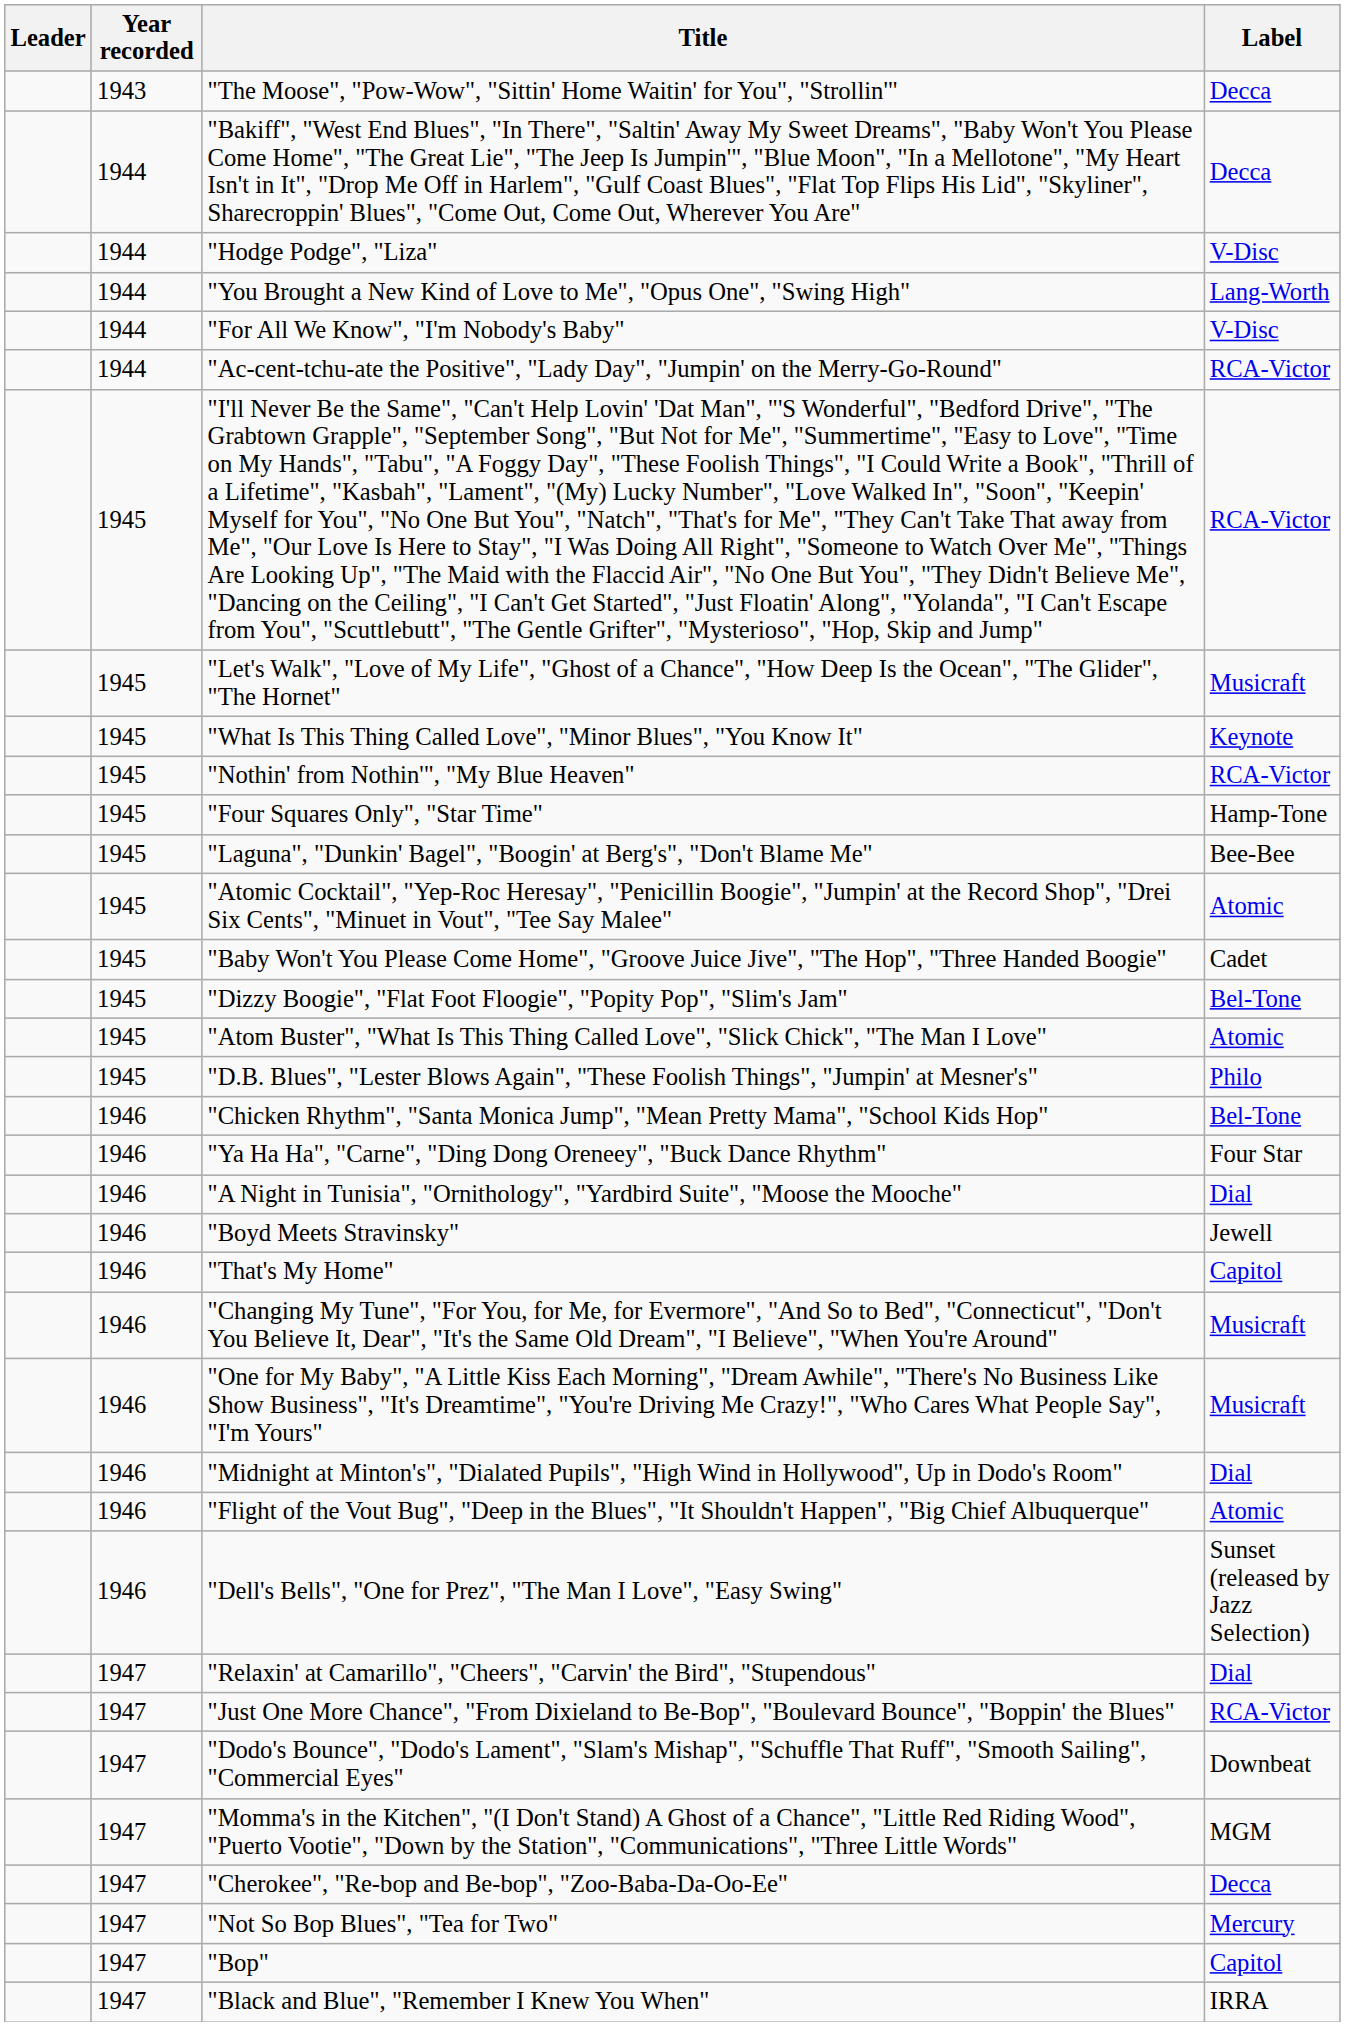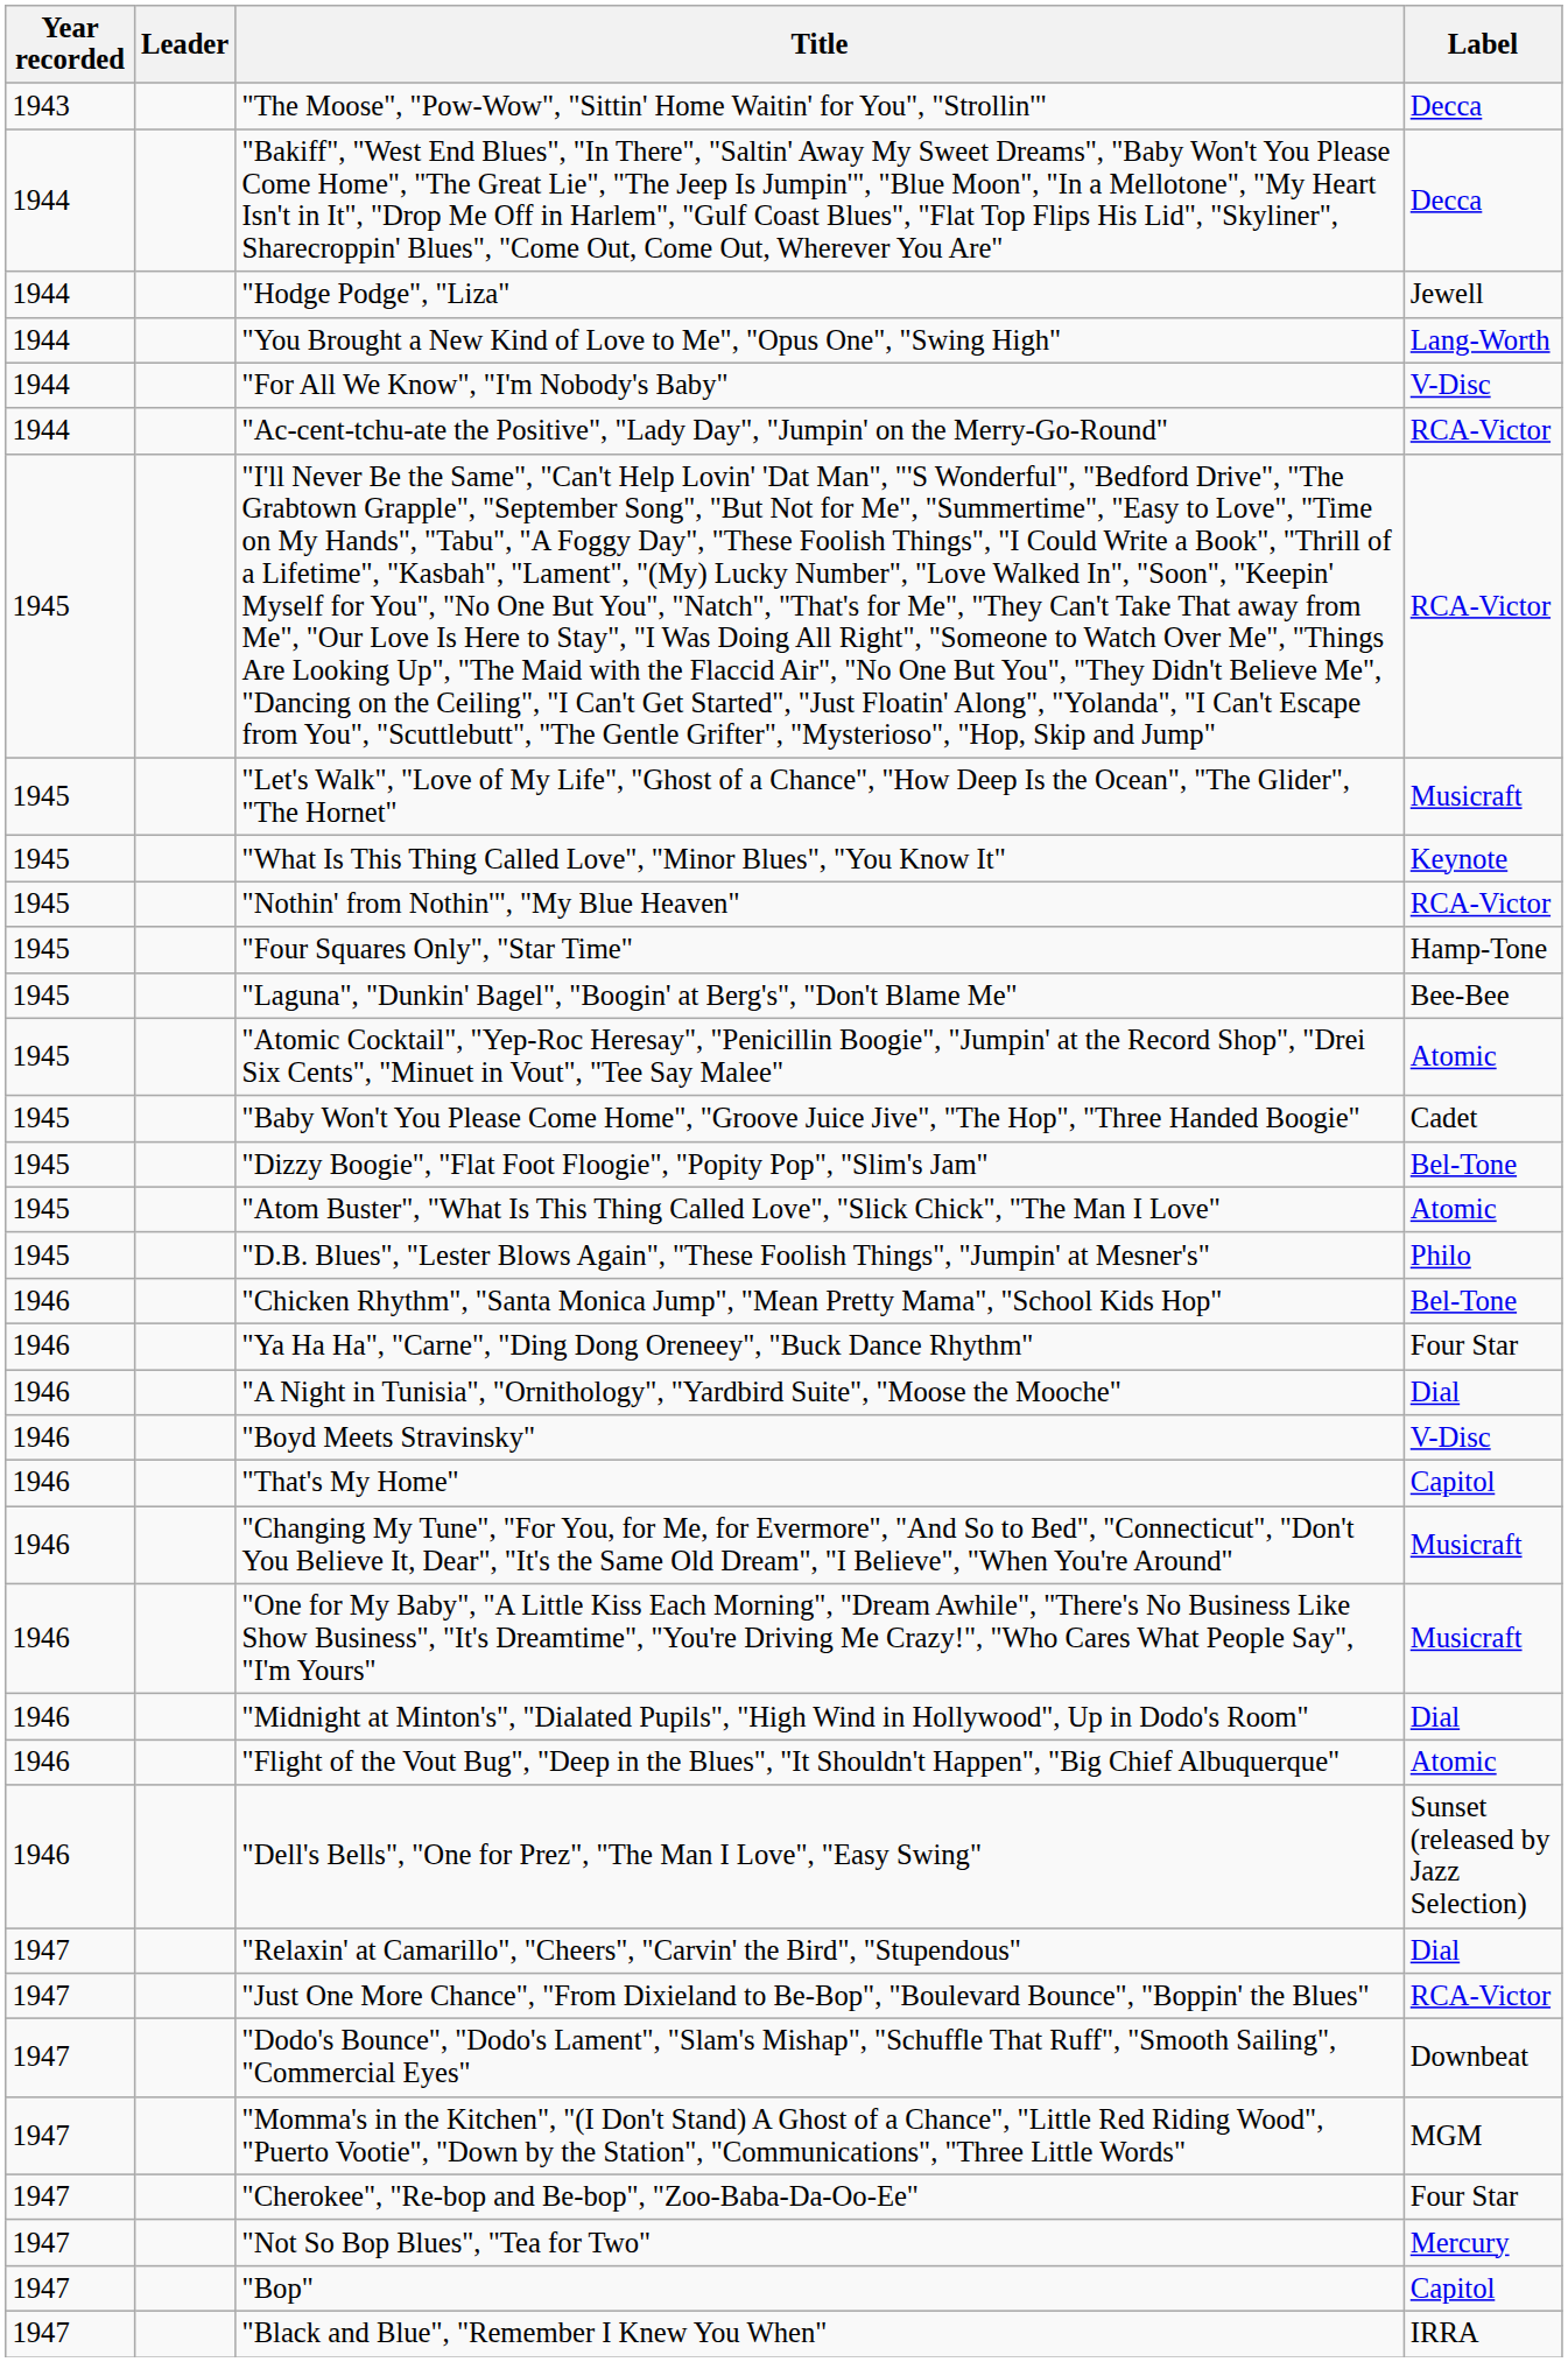 <table class="wikitable sortable">
 <tr>
+<th>Year recorded</th>
 <th>Leader</th>
-<th>Year recorded</th>
 <th>Title</th>
 <th>Label</th>
 </tr>
 <tr>
+<td>1943</td>
 <td></td>
-<td>1943</td>
 <td>"The Moose", "Pow-Wow", "Sittin' Home Waitin' for You", "Strollin'"</td>
 <td><a href='#'>Decca</a></td>
 </tr>
 <tr>
+<td>1944</td>
 <td></td>
-<td>1944</td>
 <td>"Bakiff", "West End Blues", "In There", "Saltin' Away My Sweet Dreams", "Baby Won't You Please Come Home", "The Great Lie", "The Jeep Is Jumpin'", "Blue Moon", "In a Mellotone", "My Heart Isn't in It", "Drop Me Off in Harlem", "Gulf Coast Blues", "Flat Top Flips His Lid", "Skyliner", Sharecroppin' Blues", "Come Out, Come Out, Wherever You Are"</td>
 <td><a href='#'>Decca</a></td>
 </tr>
 <tr>
+<td>1944</td>
 <td></td>
-<td>1944</td>
 <td>"Hodge Podge", "Liza"</td>
-<td><a href='#'>V-Disc</a></td>
+<td>Jewell</td>
 </tr>
 <tr>
+<td>1944</td>
 <td></td>
-<td>1944</td>
 <td>"You Brought a New Kind of Love to Me", "Opus One", "Swing High"</td>
 <td><a href='#'>Lang-Worth</a></td>
 </tr>
 <tr>
+<td>1944</td>
 <td></td>
-<td>1944</td>
 <td>"For All We Know", "I'm Nobody's Baby"</td>
 <td><a href='#'>V-Disc</a></td>
 </tr>
 <tr>
+<td>1944</td>
 <td></td>
-<td>1944</td>
 <td>"Ac-cent-tchu-ate the Positive", "Lady Day", "Jumpin' on the Merry-Go-Round"</td>
 <td><a href='#'>RCA-Victor</a></td>
 </tr>
 <tr>
+<td>1945</td>
 <td></td>
-<td>1945</td>
 <td>"I'll Never Be the Same", "Can't Help Lovin' 'Dat Man", "'S Wonderful", "Bedford Drive", "The Grabtown Grapple", "September Song", "But Not for Me", "Summertime", "Easy to Love", "Time on My Hands", "Tabu", "A Foggy Day", "These Foolish Things", "I Could Write a Book", "Thrill of a Lifetime", "Kasbah", "Lament", "(My) Lucky Number", "Love Walked In", "Soon", "Keepin' Myself for You", "No One But You", "Natch", "That's for Me", "They Can't Take That away from Me", "Our Love Is Here to Stay", "I Was Doing All Right", "Someone to Watch Over Me", "Things Are Looking Up", "The Maid with the Flaccid Air", "No One But You", "They Didn't Believe Me", "Dancing on the Ceiling", "I Can't Get Started", "Just Floatin' Along", "Yolanda", "I Can't Escape from You", "Scuttlebutt", "The Gentle Grifter", "Mysterioso", "Hop, Skip and Jump"</td>
 <td><a href='#'>RCA-Victor</a></td>
 </tr>
 <tr>
+<td>1945</td>
 <td></td>
-<td>1945</td>
 <td>"Let's Walk", "Love of My Life", "Ghost of a Chance", "How Deep Is the Ocean", "The Glider", "The Hornet"</td>
 <td><a href='#'>Musicraft</a></td>
 </tr>
 <tr>
+<td>1945</td>
 <td></td>
-<td>1945</td>
 <td>"What Is This Thing Called Love", "Minor Blues", "You Know It"</td>
 <td><a href='#'>Keynote</a></td>
 </tr>
 <tr>
+<td>1945</td>
 <td></td>
-<td>1945</td>
 <td>"Nothin' from Nothin'", "My Blue Heaven"</td>
 <td><a href='#'>RCA-Victor</a></td>
 </tr>
 <tr>
+<td>1945</td>
 <td></td>
-<td>1945</td>
 <td>"Four Squares Only", "Star Time"</td>
 <td>Hamp-Tone</td>
 </tr>
 <tr>
+<td>1945</td>
 <td></td>
-<td>1945</td>
 <td>"Laguna", "Dunkin' Bagel", "Boogin' at Berg's", "Don't Blame Me"</td>
 <td>Bee-Bee</td>
 </tr>
 <tr>
+<td>1945</td>
 <td></td>
-<td>1945</td>
 <td>"Atomic Cocktail", "Yep-Roc Heresay", "Penicillin Boogie", "Jumpin' at the Record Shop", "Drei Six Cents", "Minuet in Vout", "Tee Say Malee"</td>
 <td><a href='#'>Atomic</a></td>
 </tr>
 <tr>
+<td>1945</td>
 <td></td>
-<td>1945</td>
 <td>"Baby Won't You Please Come Home", "Groove Juice Jive", "The Hop", "Three Handed Boogie"</td>
 <td>Cadet</td>
 </tr>
 <tr>
+<td>1945</td>
 <td></td>
-<td>1945</td>
 <td>"Dizzy Boogie", "Flat Foot Floogie", "Popity Pop", "Slim's Jam"</td>
 <td><a href='#'>Bel-Tone</a></td>
 </tr>
 <tr>
+<td>1945</td>
 <td></td>
-<td>1945</td>
 <td>"Atom Buster", "What Is This Thing Called Love", "Slick Chick", "The Man I Love"</td>
 <td><a href='#'>Atomic</a></td>
 </tr>
 <tr>
+<td>1945</td>
 <td></td>
-<td>1945</td>
 <td>"D.B. Blues", "Lester Blows Again", "These Foolish Things", "Jumpin' at Mesner's"</td>
 <td><a href='#'>Philo</a></td>
 </tr>
 <tr>
+<td>1946</td>
 <td></td>
-<td>1946</td>
 <td>"Chicken Rhythm", "Santa Monica Jump", "Mean Pretty Mama", "School Kids Hop"</td>
 <td><a href='#'>Bel-Tone</a></td>
 </tr>
 <tr>
+<td>1946</td>
 <td></td>
-<td>1946</td>
 <td>"Ya Ha Ha", "Carne", "Ding Dong Oreneey", "Buck Dance Rhythm"</td>
 <td>Four Star</td>
 </tr>
 <tr>
+<td>1946</td>
 <td></td>
-<td>1946</td>
 <td>"A Night in Tunisia", "Ornithology", "Yardbird Suite", "Moose the Mooche"</td>
 <td><a href='#'>Dial</a></td>
 </tr>
 <tr>
+<td>1946</td>
 <td></td>
-<td>1946</td>
 <td>"Boyd Meets Stravinsky"</td>
-<td>Jewell</td>
+<td><a href='#'>V-Disc</a></td>
 </tr>
 <tr>
+<td>1946</td>
 <td></td>
-<td>1946</td>
 <td>"That's My Home"</td>
 <td><a href='#'>Capitol</a></td>
 </tr>
 <tr>
+<td>1946</td>
 <td></td>
-<td>1946</td>
 <td>"Changing My Tune", "For You, for Me, for Evermore", "And So to Bed", "Connecticut", "Don't You Believe It, Dear", "It's the Same Old Dream", "I Believe", "When You're Around"</td>
 <td><a href='#'>Musicraft</a></td>
 </tr>
 <tr>
+<td>1946</td>
 <td></td>
-<td>1946</td>
 <td>"One for My Baby", "A Little Kiss Each Morning", "Dream Awhile", "There's No Business Like Show Business", "It's Dreamtime", "You're Driving Me Crazy!", "Who Cares What People Say", "I'm Yours"</td>
 <td><a href='#'>Musicraft</a></td>
 </tr>
 <tr>
+<td>1946</td>
 <td></td>
-<td>1946</td>
 <td>"Midnight at Minton's", "Dialated Pupils", "High Wind in Hollywood", Up in Dodo's Room"</td>
 <td><a href='#'>Dial</a></td>
 </tr>
 <tr>
+<td>1946</td>
 <td></td>
-<td>1946</td>
 <td>"Flight of the Vout Bug", "Deep in the Blues", "It Shouldn't Happen", "Big Chief Albuquerque"</td>
 <td><a href='#'>Atomic</a></td>
 </tr>
 <tr>
+<td>1946</td>
 <td></td>
-<td>1946</td>
 <td>"Dell's Bells", "One for Prez", "The Man I Love", "Easy Swing"</td>
 <td>Sunset (released by Jazz Selection)</td>
 </tr>
 <tr>
+<td>1947</td>
 <td></td>
-<td>1947</td>
 <td>"Relaxin' at Camarillo", "Cheers", "Carvin' the Bird", "Stupendous"</td>
 <td><a href='#'>Dial</a></td>
 </tr>
 <tr>
+<td>1947</td>
 <td></td>
-<td>1947</td>
 <td>"Just One More Chance", "From Dixieland to Be-Bop", "Boulevard Bounce", "Boppin' the Blues"</td>
 <td><a href='#'>RCA-Victor</a></td>
 </tr>
 <tr>
+<td>1947</td>
 <td></td>
-<td>1947</td>
 <td>"Dodo's Bounce", "Dodo's Lament", "Slam's Mishap", "Schuffle That Ruff", "Smooth Sailing", "Commercial Eyes"</td>
 <td>Downbeat</td>
 </tr>
 <tr>
+<td>1947</td>
 <td></td>
-<td>1947</td>
 <td>"Momma's in the Kitchen", "(I Don't Stand) A Ghost of a Chance", "Little Red Riding Wood", "Puerto Vootie", "Down by the Station", "Communications", "Three Little Words"</td>
 <td>MGM</td>
 </tr>
 <tr>
+<td>1947</td>
 <td></td>
-<td>1947</td>
 <td>"Cherokee", "Re-bop and Be-bop", "Zoo-Baba-Da-Oo-Ee"</td>
-<td><a href='#'>Decca</a></td>
+<td>Four Star</td>
 </tr>
 <tr>
+<td>1947</td>
 <td></td>
-<td>1947</td>
 <td>"Not So Bop Blues", "Tea for Two"</td>
 <td><a href='#'>Mercury</a></td>
 </tr>
 <tr>
+<td>1947</td>
 <td></td>
-<td>1947</td>
 <td>"Bop"</td>
 <td><a href='#'>Capitol</a></td>
 </tr>
 <tr>
+<td>1947</td>
 <td></td>
-<td>1947</td>
 <td>"Black and Blue", "Remember I Knew You When"</td>
 <td>IRRA</td>
 </tr>
 </table>
